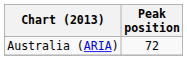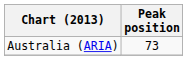 <table class="wikitable sortable">
 <tr>
 <th>Chart (2013)</th>
 <th>Peak <br>position</th>
 </tr>
 <tr>
 <td>Australia (<a href='#'>ARIA</a>)</td>
-<td align="center">72</td>
+<td align="center">73</td>
 </tr>
 <tr>
 </tr>
 </table>
